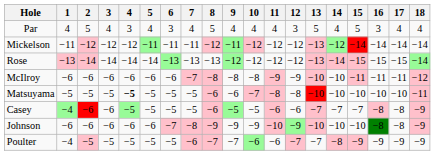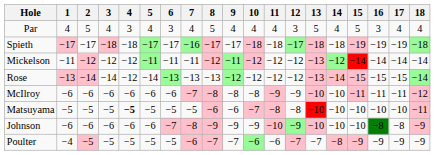 <table class="wikitable" style="text-align:center">
 <tr>
 <th>Hole</th>
 <th> 1 </th>
 <th> 2 </th>
 <th> 3 </th>
 <th> 4 </th>
 <th> 5 </th>
 <th> 6 </th>
 <th> 7 </th>
 <th> 8 </th>
 <th> 9 </th>
 <th>10</th>
 <th>11</th>
 <th>12</th>
 <th>13</th>
 <th>14</th>
 <th>15</th>
 <th>16</th>
 <th>17</th>
 <th>18</th>
 </tr>
 <tr>
 <td>Par</td>
 <td>4</td>
 <td>5</td>
 <td>4</td>
 <td>3</td>
 <td>4</td>
 <td>3</td>
 <td>4</td>
 <td>5</td>
 <td>4</td>
 <td>4</td>
 <td>4</td>
 <td>3</td>
 <td>5</td>
 <td>4</td>
 <td>5</td>
 <td>3</td>
 <td>4</td>
 <td>4</td>
 </tr>
 <tr>
+<td align=left> Spieth</td>
+<td style="background: Pink;">−17</td>
+<td>−17</td>
+<td style="background: Pink;">−18</td>
+<td>−18</td>
+<td style="background: PaleGreen;">−17</td>
+<td>−17</td>
+<td style="background: PaleGreen;">−16</td>
+<td style="background: Pink;">−17</td>
+<td>−17</td>
+<td style="background: Pink;">−18</td>
+<td>−18</td>
+<td style="background: PaleGreen;">−17</td>
+<td style="background: Pink;">−18</td>
+<td>−18</td>
+<td style="background: Pink;">−19</td>
+<td>−19</td>
+<td>−19</td>
+<td style="background: PaleGreen;">−18</td>
+</tr>
+<tr>
 <td align=left> Mickelson</td>
 <td>−11</td>
 <td style="background: Pink;">−12</td>
 <td>−12</td>
 <td>−12</td>
 <td style="background: PaleGreen;">−11</td>
 <td>−11</td>
 <td>−11</td>
 <td style="background: Pink;">−12</td>
 <td style="background: PaleGreen;">−11</td>
 <td style="background: Pink;">−12</td>
 <td>−12</td>
 <td>−12</td>
 <td style="background: Pink;">−13</td>
 <td style="background: PaleGreen;">−12</td>
 <td style="background: Red;">−14</td>
 <td>−14</td>
 <td>−14</td>
 <td>−14</td>
 </tr>
 <tr>
 <td align=left> Rose</td>
 <td style="background: Pink;">−13</td>
 <td style="background: Pink;">−14</td>
 <td>−14</td>
-<td>−14</td>
+<td>−12</td>
 <td>−14</td>
 <td style="background: PaleGreen;">−13</td>
 <td>−13</td>
 <td>−13</td>
 <td style="background: PaleGreen;">−12</td>
 <td>−12</td>
 <td>−12</td>
 <td>−12</td>
 <td style="background: Pink;">−13</td>
 <td style="background: Pink;">−14</td>
 <td style="background: Pink;">−15</td>
 <td>−15</td>
 <td>−15</td>
 <td style="background: PaleGreen;">−14</td>
 </tr>
 <tr>
 <td align=left> McIlroy</td>
 <td>−6</td>
 <td>−6</td>
 <td>−6</td>
 <td>−6</td>
 <td>−6</td>
 <td>−6</td>
 <td style="background: Pink;">−7</td>
 <td style="background: Pink;">−8</td>
 <td>−8</td>
 <td>−8</td>
 <td style="background: Pink;">−9</td>
 <td>−9</td>
 <td style="background: Pink;">−10</td>
 <td>−10</td>
 <td style="background: Pink;">−11</td>
 <td>−11</td>
 <td>−11</td>
 <td style="background: Pink;">−12</td>
 </tr>
 <tr>
 <td align=left> Matsuyama</td>
 <td>−5</td>
 <td>−5</td>
 <td>−5</td>
 <td><strong>−5</strong></td>
 <td>−5</td>
 <td>−5</td>
 <td>−5</td>
 <td style="background: Pink;">−6</td>
 <td>−6</td>
 <td style="background: Pink;">−7</td>
 <td style="background: Pink;">−8</td>
 <td>−8</td>
 <td style="background: Red;">−10</td>
 <td>−10</td>
 <td>−10</td>
 <td>−10</td>
 <td>−10</td>
 <td style="background: Pink;">−11</td>
 </tr>
 <tr>
-<td align=left> Casey</td>
-<td style="background: PaleGreen;">−4</td>
-<td style="background: Red;">−6</td>
-<td>−6</td>
-<td style="background: PaleGreen;">−5</td>
-<td>−5</td>
-<td>−5</td>
-<td>−5</td>
-<td style="background: Pink;">−6</td>
-<td style="background: PaleGreen;">−5</td>
-<td>−5</td>
-<td style="background: Pink;">−6</td>
-<td>−6</td>
-<td style="background: Pink;">−7</td>
-<td>−7</td>
-<td>−7</td>
-<td style="background: Pink;">−8</td>
-<td>−8</td>
-<td style="background: Pink;">−9</td>
-</tr>
-<tr>
 <td align=left> Johnson</td>
 <td>−6</td>
 <td>−6</td>
 <td>−6</td>
 <td>−6</td>
 <td>−6</td>
 <td style="background: Pink;">−7</td>
 <td style="background: Pink;">−8</td>
 <td style="background: Pink;">−9</td>
 <td>−9</td>
 <td>−9</td>
 <td style="background: Pink;">−10</td>
 <td style="background: PaleGreen;">−9</td>
 <td style="background: Pink;">−10</td>
 <td>−10</td>
 <td>−10</td>
 <td style="background: Green;">−8</td>
 <td>−8</td>
 <td style="background: Pink;">−9</td>
 </tr>
 <tr>
 <td align=left> Poulter</td>
 <td>−4</td>
 <td style="background: Pink;">−5</td>
 <td>−5</td>
 <td>−5</td>
 <td>−5</td>
 <td>−5</td>
 <td style="background: Pink;">−6</td>
 <td style="background: Pink;">−7</td>
 <td>−7</td>
 <td style="background: PaleGreen;">−6</td>
 <td>−6</td>
 <td style="background: Pink;">−7</td>
 <td>−7</td>
 <td style="background: Pink;">−8</td>
 <td style="background: Pink;">−9</td>
 <td>−9</td>
 <td>−9</td>
 <td>−9</td>
 </tr>
 </table>
